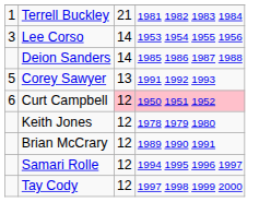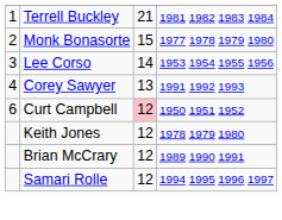 <table class="wikitable">
 <tr>
 </tr>
 <tr>
 <td>1</td>
 <td><a href='#'>Terrell Buckley</a></td>
 <td>21</td>
 <td style="font-size:80%;"><a href='#'>1981</a> <a href='#'>1982</a> <a href='#'>1983</a> <a href='#'>1984</a></td>
 </tr>
 <tr>
+<td>2</td>
+<td><a href='#'>Monk Bonasorte</a></td>
+<td>15</td>
+<td style="font-size:80%;"><a href='#'>1977</a> <a href='#'>1978</a> <a href='#'>1979</a> <a href='#'>1980</a></td>
+</tr>
+<tr>
 <td>3</td>
 <td><a href='#'>Lee Corso</a></td>
 <td>14</td>
 <td style="font-size:80%;"><a href='#'>1953</a> <a href='#'>1954</a> <a href='#'>1955</a> <a href='#'>1956</a></td>
 </tr>
 <tr>
-<td></td>
-<td><a href='#'>Deion Sanders</a></td>
-<td>14</td>
-<td style="font-size:80%;"><a href='#'>1985</a> <a href='#'>1986</a> <a href='#'>1987</a> <a href='#'>1988</a></td>
-</tr>
-<tr>
-<td>5</td>
+<td>4</td>
 <td><a href='#'>Corey Sawyer</a></td>
 <td>13</td>
 <td style="font-size:80%;"><a href='#'>1991</a> <a href='#'>1992</a> <a href='#'>1993</a></td>
 </tr>
 <tr>
 <td>6</td>
 <td>Curt Campbell</td>
 <td style="background: pink;">12</td>
-<td style="background: pink; font-size:80%;"><a href='#'>1950</a> <a href='#'>1951</a> <a href='#'>1952</a></td>
+<td style="font-size:80%;"><a href='#'>1950</a> <a href='#'>1951</a> <a href='#'>1952</a></td>
 </tr>
 <tr>
 <td></td>
 <td>Keith Jones</td>
 <td>12</td>
 <td style="font-size:80%;"><a href='#'>1978</a> <a href='#'>1979</a> <a href='#'>1980</a></td>
 </tr>
 <tr>
 <td></td>
 <td>Brian McCrary</td>
 <td>12</td>
 <td style="font-size:80%;"><a href='#'>1989</a> <a href='#'>1990</a> <a href='#'>1991</a></td>
 </tr>
 <tr>
 <td></td>
 <td><a href='#'>Samari Rolle</a></td>
 <td>12</td>
 <td style="font-size:80%;"><a href='#'>1994</a> <a href='#'>1995</a> <a href='#'>1996</a> <a href='#'>1997</a></td>
 </tr>
-<tr>
-<td></td>
-<td><a href='#'>Tay Cody</a></td>
-<td>12</td>
-<td style="font-size:80%;"><a href='#'>1997</a> <a href='#'>1998</a> <a href='#'>1999</a> <a href='#'>2000</a></td>
-</tr>
 </table>
